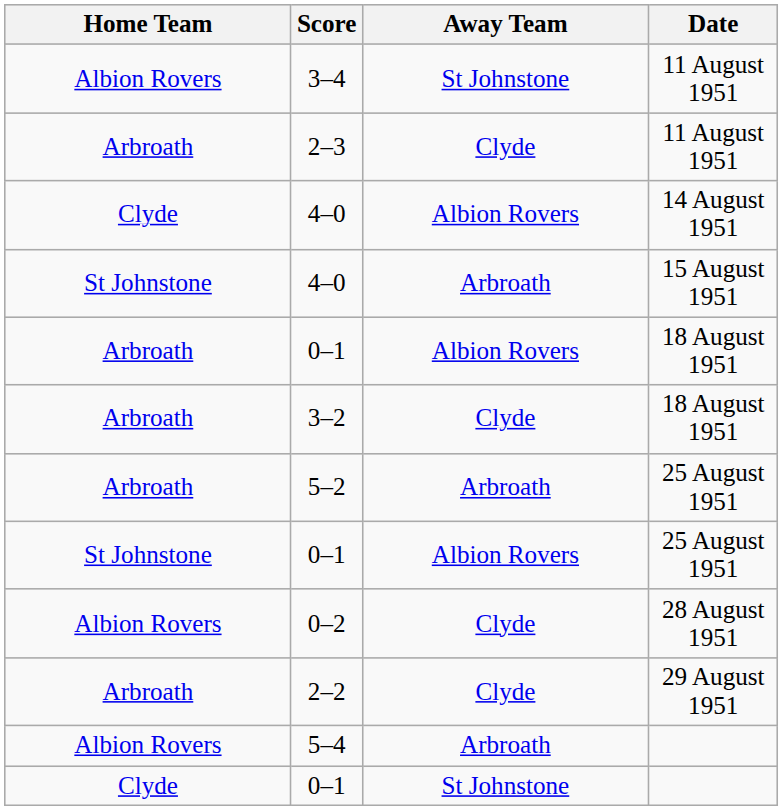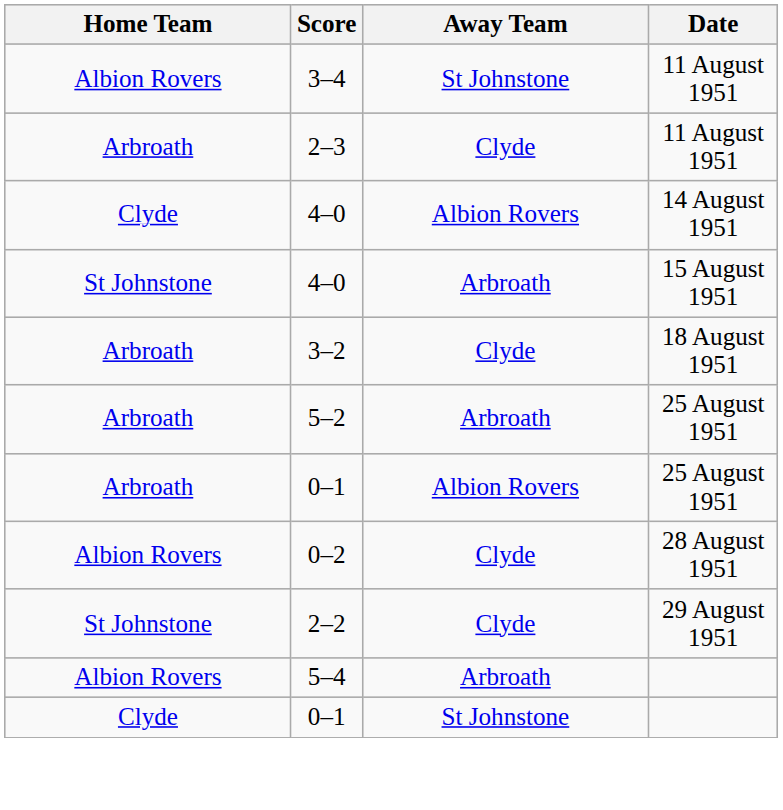 <table class="wikitable" style="text-align:center;">
 <tr>
 <th width=175>Home Team</th>
 <th width=20>Score</th>
 <th width=175>Away Team</th>
 <th width= 75>Date</th>
 </tr>
 <tr>
 <td><a href='#'>Albion Rovers</a></td>
 <td>3–4</td>
 <td><a href='#'>St Johnstone</a></td>
 <td>11 August 1951</td>
 </tr>
 <tr>
 <td><a href='#'>Arbroath</a></td>
 <td>2–3</td>
 <td><a href='#'>Clyde</a></td>
 <td>11 August 1951</td>
 </tr>
 <tr>
 <td><a href='#'>Clyde</a></td>
 <td>4–0</td>
 <td><a href='#'>Albion Rovers</a></td>
 <td>14 August 1951</td>
 </tr>
 <tr>
 <td><a href='#'>St Johnstone</a></td>
 <td>4–0</td>
 <td><a href='#'>Arbroath</a></td>
 <td>15 August 1951</td>
 </tr>
 <tr>
 <td><a href='#'>Arbroath</a></td>
-<td>0–1</td>
-<td><a href='#'>Albion Rovers</a></td>
-<td>18 August 1951</td>
-</tr>
-<tr>
-<td><a href='#'>Arbroath</a></td>
 <td>3–2</td>
 <td><a href='#'>Clyde</a></td>
 <td>18 August 1951</td>
 </tr>
 <tr>
 <td><a href='#'>Arbroath</a></td>
 <td>5–2</td>
 <td><a href='#'>Arbroath</a></td>
 <td>25 August 1951</td>
 </tr>
 <tr>
-<td><a href='#'>St Johnstone</a></td>
+<td><a href='#'>Arbroath</a></td>
 <td>0–1</td>
 <td><a href='#'>Albion Rovers</a></td>
 <td>25 August 1951</td>
 </tr>
 <tr>
 <td><a href='#'>Albion Rovers</a></td>
 <td>0–2</td>
 <td><a href='#'>Clyde</a></td>
 <td>28 August 1951</td>
 </tr>
 <tr>
-<td><a href='#'>Arbroath</a></td>
+<td><a href='#'>St Johnstone</a></td>
 <td>2–2</td>
 <td><a href='#'>Clyde</a></td>
 <td>29 August 1951</td>
 </tr>
 <tr>
 <td><a href='#'>Albion Rovers</a></td>
 <td>5–4</td>
 <td><a href='#'>Arbroath</a></td>
 <td></td>
 </tr>
 <tr>
 <td><a href='#'>Clyde</a></td>
 <td>0–1</td>
 <td><a href='#'>St Johnstone</a></td>
 <td></td>
 </tr>
 <tr>
 </tr>
 </table>
